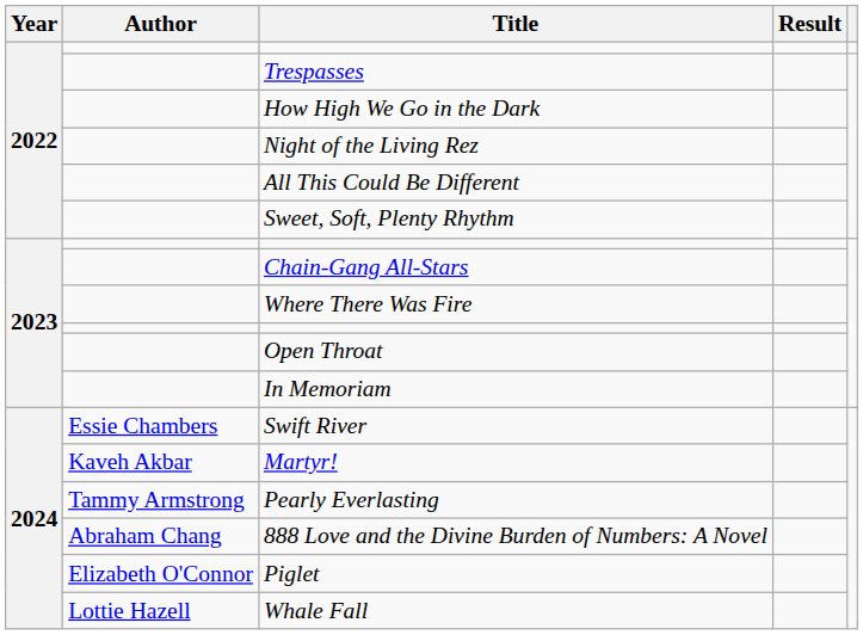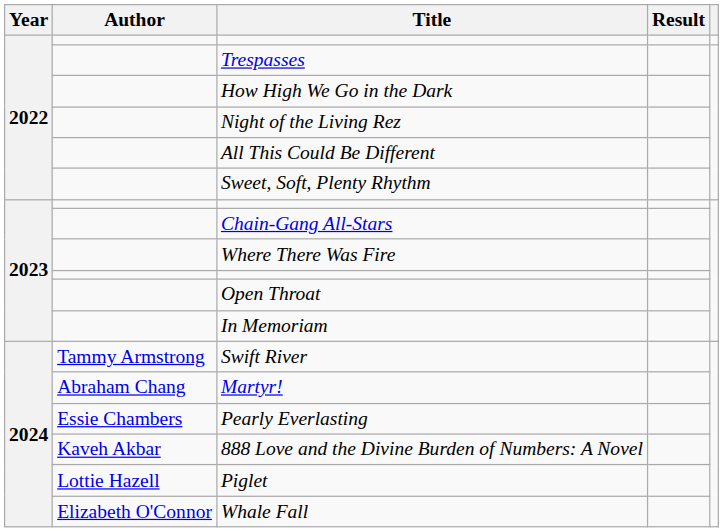 <table class="wikitable sortable mw-collapsible">
 <tr>
 <th>Year</th>
 <th>Author</th>
 <th>Title</th>
 <th>Result</th>
 <th></th>
 </tr>
 <tr>
 <th rowspan="6">2022</th>
 <td></td>
 <td></td>
 <td></td>
 <td></td>
 </tr>
 <tr>
 <td></td>
 <td><a href='#'><em>Trespasses</em></a></td>
 <td></td>
 <td rowspan="5"></td>
 </tr>
 <tr>
 <td></td>
 <td><em>How High We Go in the Dark</em></td>
 <td></td>
 </tr>
 <tr>
 <td></td>
 <td><em>Night of the Living Rez</em></td>
 <td></td>
 </tr>
 <tr>
 <td></td>
 <td><em>All This Could Be Different</em></td>
 <td></td>
 </tr>
 <tr>
 <td></td>
 <td><em>Sweet, Soft, Plenty Rhythm</em></td>
 <td></td>
 </tr>
 <tr>
 <th rowspan="6">2023</th>
 <td></td>
 <td></td>
 <td></td>
 <td rowspan="6"></td>
 </tr>
 <tr>
 <td></td>
 <td><em><a href='#'>Chain-Gang All-Stars</a></em></td>
 <td></td>
 </tr>
 <tr>
 <td></td>
 <td><em>Where There Was Fire</em></td>
 <td></td>
 </tr>
 <tr>
 <td></td>
 <td></td>
 <td></td>
 </tr>
 <tr>
 <td></td>
 <td><em>Open Throat</em></td>
 <td></td>
 </tr>
 <tr>
 <td></td>
 <td><em>In Memoriam</em></td>
 <td></td>
 </tr>
 <tr>
 <th rowspan="6">2024</th>
-<td><a href='#'>Essie Chambers</a></td>
+<td><a href='#'>Tammy Armstrong</a></td>
 <td><em>Swift River</em></td>
 <td></td>
 <td rowspan="6"></td>
 </tr>
 <tr>
-<td><a href='#'>Kaveh Akbar</a></td>
+<td><a href='#'>Abraham Chang</a></td>
 <td><em><a href='#'>Martyr!</a></em></td>
 <td></td>
 </tr>
 <tr>
-<td><a href='#'>Tammy Armstrong</a></td>
+<td><a href='#'>Essie Chambers</a></td>
 <td><em>Pearly Everlasting</em></td>
 <td></td>
 </tr>
 <tr>
-<td><a href='#'>Abraham Chang</a></td>
+<td><a href='#'>Kaveh Akbar</a></td>
 <td><em>888 Love and the Divine Burden of Numbers: A Novel</em></td>
 <td></td>
 </tr>
 <tr>
-<td><a href='#'>Elizabeth O'Connor</a></td>
+<td><a href='#'>Lottie Hazell</a></td>
 <td><em>Piglet</em></td>
 <td></td>
 </tr>
 <tr>
-<td><a href='#'>Lottie Hazell</a></td>
+<td><a href='#'>Elizabeth O'Connor</a></td>
 <td><em>Whale Fall</em></td>
 <td></td>
 </tr>
 </table>
